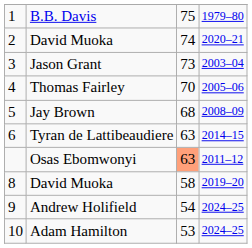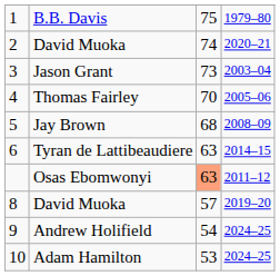 <table class="wikitable">
 <tr>
 </tr>
 <tr>
 <td>1</td>
 <td><a href='#'>B.B. Davis</a></td>
 <td>75</td>
 <td style="font-size:80%;"><a href='#'>1979–80</a></td>
 </tr>
 <tr>
 <td>2</td>
 <td>David Muoka</td>
 <td>74</td>
 <td style="font-size:80%;"><a href='#'>2020–21</a></td>
 </tr>
 <tr>
 <td>3</td>
 <td>Jason Grant</td>
 <td>73</td>
 <td style="font-size:80%;"><a href='#'>2003–04</a></td>
 </tr>
 <tr>
 <td>4</td>
 <td>Thomas Fairley</td>
 <td>70</td>
 <td style="font-size:80%;"><a href='#'>2005–06</a></td>
 </tr>
 <tr>
 <td>5</td>
 <td>Jay Brown</td>
 <td>68</td>
 <td style="font-size:80%;"><a href='#'>2008–09</a></td>
 </tr>
 <tr>
 <td>6</td>
 <td>Tyran de Lattibeaudiere</td>
 <td>63</td>
 <td style="font-size:80%;"><a href='#'>2014–15</a></td>
 </tr>
 <tr>
 <td></td>
 <td>Osas Ebomwonyi</td>
 <td style="background: lightsalmon;">63</td>
 <td style="font-size:80%;"><a href='#'>2011–12</a></td>
 </tr>
 <tr>
 <td>8</td>
 <td>David Muoka</td>
-<td>58</td>
+<td>57</td>
 <td style="font-size:80%;"><a href='#'>2019–20</a></td>
 </tr>
 <tr>
 <td>9</td>
 <td>Andrew Holifield</td>
 <td>54</td>
 <td style="font-size:80%;"><a href='#'>2024–25</a></td>
 </tr>
 <tr>
 <td>10</td>
 <td>Adam Hamilton</td>
 <td>53</td>
 <td style="font-size:80%;"><a href='#'>2024–25</a></td>
 </tr>
 </table>
